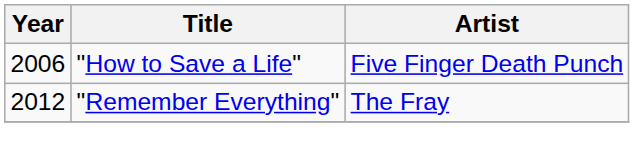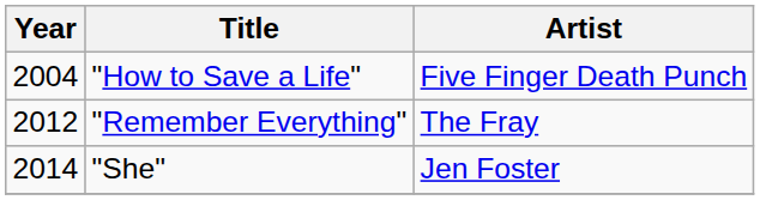 <table class="wikitable sortable">
 <tr>
 <th>Year</th>
 <th>Title</th>
 <th>Artist</th>
 </tr>
 <tr>
-<td>2006</td>
+<td>2004</td>
 <td>"<a href='#'>How to Save a Life</a>"</td>
 <td><a href='#'>Five Finger Death Punch</a></td>
 </tr>
 <tr>
 <td>2012</td>
 <td>"<a href='#'>Remember Everything</a>"</td>
 <td><a href='#'>The Fray</a></td>
 </tr>
 <tr>
+<td>2014</td>
+<td>"She"</td>
+<td><a href='#'>Jen Foster</a></td>
+</tr>
+<tr>
 </tr>
 </table>
